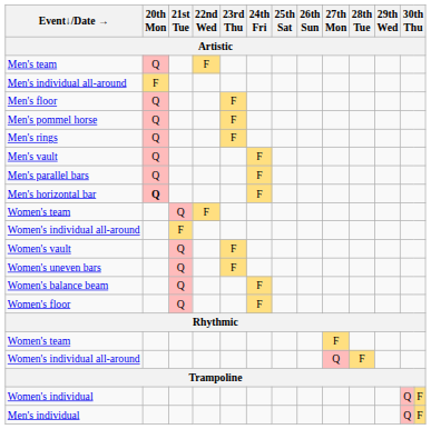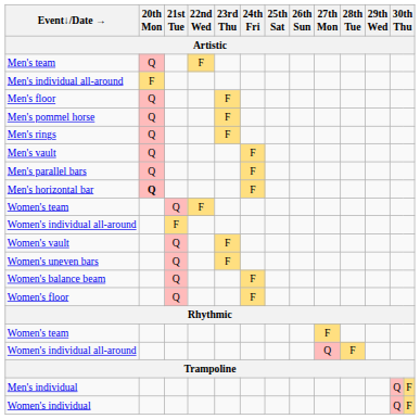 <table class="wikitable" style="margin:0.5em auto; font-size:90%; line-height:1.25em; text-align:center;">
 <tr>
 <th>Event↓/Date →</th>
 <th>20th<br>Mon</th>
 <th>21st<br>Tue</th>
 <th>22nd<br>Wed</th>
 <th>23rd<br>Thu</th>
 <th>24th<br>Fri</th>
 <th>25th<br>Sat</th>
 <th>26th<br>Sun</th>
 <th>27th<br>Mon</th>
 <th>28th<br>Tue</th>
 <th>29th<br>Wed</th>
 <th colspan=2>30th<br>Thu</th>
 </tr>
 <tr>
 <th colspan=13>Artistic</th>
 </tr>
 <tr>
 <td align="left"><a href='#'>Men's team</a></td>
 <td bgcolor="#FFBBBB">Q</td>
 <td></td>
 <td bgcolor="#FFDF80">F</td>
 <td></td>
 <td></td>
 <td></td>
 <td></td>
 <td></td>
 <td></td>
 <td></td>
 <td colspan=2></td>
 </tr>
 <tr>
 <td align="left"><a href='#'>Men's individual all-around</a></td>
 <td bgcolor="#FFDF80">F</td>
 <td></td>
 <td></td>
 <td></td>
 <td></td>
 <td></td>
 <td></td>
 <td></td>
 <td></td>
 <td></td>
 <td colspan=2></td>
 </tr>
 <tr>
 <td align="left"><a href='#'>Men's floor</a></td>
 <td bgcolor="#FFBBBB">Q</td>
 <td></td>
 <td></td>
 <td bgcolor="#FFDF80">F</td>
 <td></td>
 <td></td>
 <td></td>
 <td></td>
 <td></td>
 <td></td>
 <td colspan=2></td>
 </tr>
 <tr>
 <td align="left"><a href='#'>Men's pommel horse</a></td>
 <td bgcolor="#FFBBBB">Q</td>
 <td></td>
 <td></td>
 <td bgcolor="#FFDF80">F</td>
 <td></td>
 <td></td>
 <td></td>
 <td></td>
 <td></td>
 <td></td>
 <td colspan=2></td>
 </tr>
 <tr>
 <td align="left"><a href='#'>Men's rings</a></td>
 <td bgcolor="#FFBBBB">Q</td>
 <td></td>
 <td></td>
 <td bgcolor="#FFDF80">F</td>
 <td></td>
 <td></td>
 <td></td>
 <td></td>
 <td></td>
 <td></td>
 <td colspan=2></td>
 </tr>
 <tr>
 <td align="left"><a href='#'>Men's vault</a></td>
 <td bgcolor="#FFBBBB">Q</td>
 <td></td>
 <td></td>
 <td></td>
 <td bgcolor="#FFDF80">F</td>
 <td></td>
 <td></td>
 <td></td>
 <td></td>
 <td></td>
 <td colspan=2></td>
 </tr>
 <tr>
 <td align="left"><a href='#'>Men's parallel bars</a></td>
 <td bgcolor="#FFBBBB">Q</td>
 <td></td>
 <td></td>
 <td></td>
 <td bgcolor="#FFDF80">F</td>
 <td></td>
 <td></td>
 <td></td>
 <td></td>
 <td></td>
 <td colspan=2></td>
 </tr>
 <tr>
 <td align="left"><a href='#'>Men's horizontal bar</a></td>
 <td bgcolor="#FFBBBB"><strong>Q</strong></td>
 <td></td>
 <td></td>
 <td></td>
 <td bgcolor="#FFDF80">F</td>
 <td></td>
 <td></td>
 <td></td>
 <td></td>
 <td></td>
 <td colspan=2></td>
 </tr>
 <tr>
 <td align="left"><a href='#'>Women's team</a></td>
 <td></td>
 <td bgcolor="#FFBBBB">Q</td>
 <td bgcolor="#FFDF80">F</td>
 <td></td>
 <td></td>
 <td></td>
 <td></td>
 <td></td>
 <td></td>
 <td></td>
 <td colspan=2></td>
 </tr>
 <tr>
 <td align="left"><a href='#'>Women's individual all-around</a></td>
 <td></td>
 <td bgcolor="#FFDF80">F</td>
 <td></td>
 <td></td>
 <td></td>
 <td></td>
 <td></td>
 <td></td>
 <td></td>
 <td></td>
 <td colspan=2></td>
 </tr>
 <tr>
 <td align="left"><a href='#'>Women's vault</a></td>
 <td></td>
 <td bgcolor="#FFBBBB">Q</td>
 <td></td>
 <td bgcolor="#FFDF80">F</td>
 <td></td>
 <td></td>
 <td></td>
 <td></td>
 <td></td>
 <td></td>
 <td colspan=2></td>
 </tr>
 <tr>
 <td align="left"><a href='#'>Women's uneven bars</a></td>
 <td></td>
 <td bgcolor="#FFBBBB">Q</td>
 <td></td>
 <td bgcolor="#FFDF80">F</td>
 <td></td>
 <td></td>
 <td></td>
 <td></td>
 <td></td>
 <td></td>
 <td colspan=2></td>
 </tr>
 <tr>
 <td align="left"><a href='#'>Women's balance beam</a></td>
 <td></td>
 <td bgcolor="#FFBBBB">Q</td>
 <td></td>
 <td></td>
 <td bgcolor="#FFDF80">F</td>
 <td></td>
 <td></td>
 <td></td>
 <td></td>
 <td></td>
 <td colspan=2></td>
 </tr>
 <tr>
 <td align="left"><a href='#'>Women's floor</a></td>
 <td></td>
 <td bgcolor="#FFBBBB">Q</td>
 <td></td>
 <td></td>
 <td bgcolor="#FFDF80">F</td>
 <td></td>
 <td></td>
 <td></td>
 <td></td>
 <td></td>
 <td colspan=2></td>
 </tr>
 <tr>
 <th colspan=13>Rhythmic</th>
 </tr>
 <tr>
 <td align="left"><a href='#'>Women's team</a></td>
 <td></td>
 <td></td>
 <td></td>
 <td></td>
 <td></td>
 <td></td>
 <td></td>
 <td bgcolor="#FFDF80">F</td>
 <td></td>
 <td></td>
 <td colspan=2></td>
 </tr>
 <tr>
 <td align="left"><a href='#'>Women's individual all-around</a></td>
 <td></td>
 <td></td>
 <td></td>
 <td></td>
 <td></td>
 <td></td>
 <td></td>
 <td bgcolor="#FFBBBB">Q</td>
 <td bgcolor="#FFDF80">F</td>
 <td></td>
 <td colspan=2></td>
 </tr>
 <tr>
 <th colspan=13>Trampoline</th>
 </tr>
 <tr>
+<td align="left"><a href='#'>Men's individual</a></td>
+<td></td>
+<td></td>
+<td></td>
+<td></td>
+<td></td>
+<td></td>
+<td></td>
+<td></td>
+<td></td>
+<td></td>
+<td bgcolor="#FFBBBB">Q</td>
+<td bgcolor="#FFDF80">F</td>
+</tr>
+<tr>
 <td align="left"><a href='#'>Women's individual</a></td>
 <td></td>
 <td></td>
 <td></td>
 <td></td>
 <td></td>
 <td></td>
 <td></td>
 <td></td>
 <td></td>
 <td></td>
 <td bgcolor="#FFBBBB">Q</td>
 <td bgcolor="#FFDF80">F</td>
 </tr>
-<tr>
-<td align="left"><a href='#'>Men's individual</a></td>
-<td></td>
-<td></td>
-<td></td>
-<td></td>
-<td></td>
-<td></td>
-<td></td>
-<td></td>
-<td></td>
-<td></td>
-<td bgcolor="#FFBBBB">Q</td>
-<td bgcolor="#FFDF80">F</td>
-</tr>
 </table>
